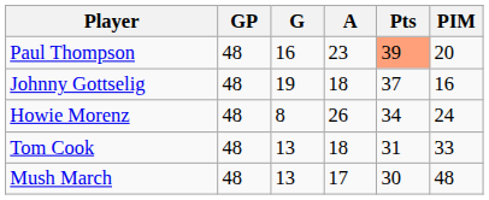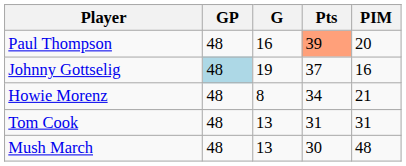 <table class="wikitable">
 <tr>
 <th bgcolor="#DDDDFF" width="40%">Player</th>
 <th bgcolor="#DDDDFF" width="10%">GP</th>
 <th bgcolor="#DDDDFF" width="10%">G</th>
-<th bgcolor="#DDDDFF" width="10%">A</th>
 <th bgcolor="#DDDDFF" width="10%">Pts</th>
 <th bgcolor="#DDDDFF" width="10%">PIM</th>
 </tr>
 <tr>
 <td><a href='#'>Paul Thompson</a></td>
 <td>48</td>
 <td>16</td>
-<td>23</td>
 <td style="background: lightsalmon;">39</td>
 <td>20</td>
 </tr>
 <tr>
 <td><a href='#'>Johnny Gottselig</a></td>
-<td>48</td>
+<td style="background: lightblue;">48</td>
 <td>19</td>
-<td>18</td>
 <td>37</td>
 <td>16</td>
 </tr>
 <tr>
 <td><a href='#'>Howie Morenz</a></td>
 <td>48</td>
 <td>8</td>
-<td>26</td>
 <td>34</td>
-<td>24</td>
+<td>21</td>
 </tr>
 <tr>
 <td><a href='#'>Tom Cook</a></td>
 <td>48</td>
 <td>13</td>
-<td>18</td>
 <td>31</td>
-<td>33</td>
+<td>31</td>
 </tr>
 <tr>
 <td><a href='#'>Mush March</a></td>
 <td>48</td>
 <td>13</td>
-<td>17</td>
 <td>30</td>
 <td>48</td>
 </tr>
 </table>
